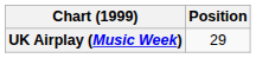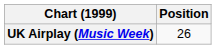 <table class="wikitable plainrowheaders" style="text-align:center">
 <tr>
 <th scope="col">Chart (1999)</th>
 <th scope="col">Position</th>
 </tr>
 <tr>
 <th scope="row">UK Airplay (<em><a href='#'>Music Week</a></em>)</th>
-<td>29</td>
+<td>26</td>
 </tr>
 </table>
